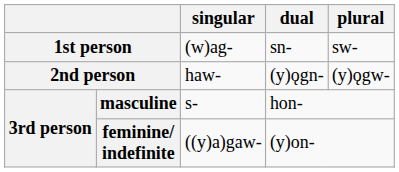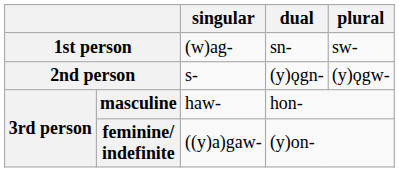 <table class="wikitable">
 <tr>
 <th colspan="2"></th>
 <th>singular</th>
 <th>dual</th>
 <th>plural</th>
 </tr>
 <tr>
 <th colspan="2">1st person</th>
 <td>(w)ag-</td>
 <td>sn-</td>
 <td>sw-</td>
 </tr>
 <tr>
 <th colspan="2">2nd person</th>
-<td>haw-</td>
+<td>s-</td>
 <td>(y)ǫgn-</td>
 <td>(y)ǫgw-</td>
 </tr>
 <tr>
 <th rowspan="2">3rd person</th>
 <th>masculine</th>
-<td>s-</td>
+<td>haw-</td>
 <td colspan="2">hon-</td>
 </tr>
 <tr>
 <th>feminine/<br>indefinite</th>
 <td>((y)a)gaw-</td>
 <td colspan="2">(y)on-</td>
 </tr>
 </table>
